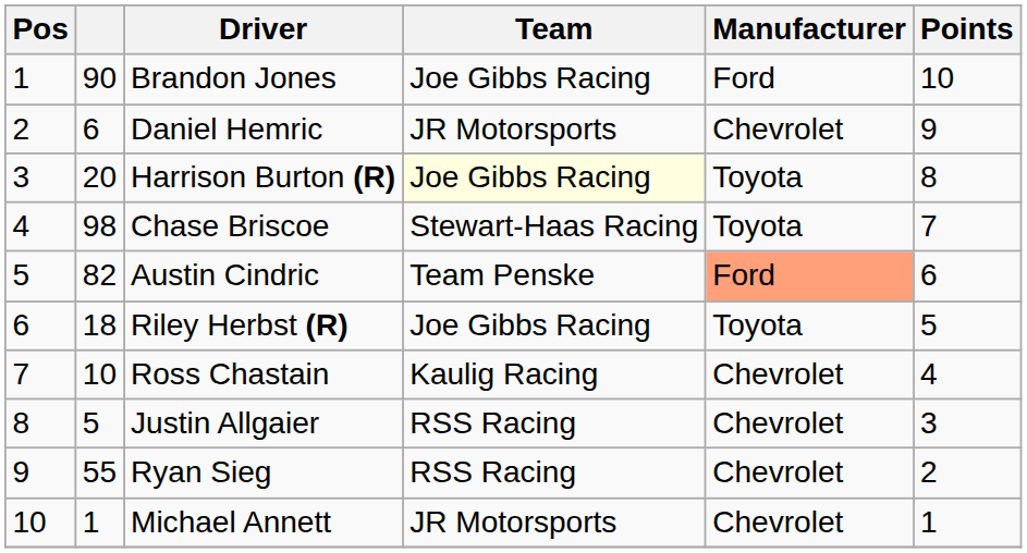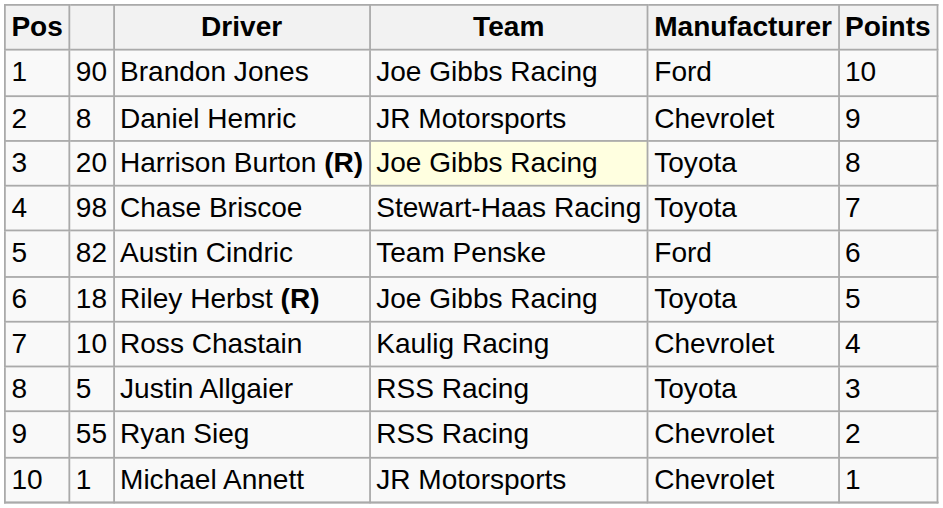 <table class="wikitable" style="font-size:98%">
 <tr>
 <th>Pos</th>
 <th></th>
 <th>Driver</th>
 <th>Team</th>
 <th>Manufacturer</th>
 <th>Points</th>
 </tr>
 <tr>
 <td>1</td>
 <td>90</td>
 <td>Brandon Jones</td>
 <td>Joe Gibbs Racing</td>
 <td>Ford</td>
 <td>10</td>
 </tr>
 <tr>
 <td>2</td>
-<td>6</td>
+<td>8</td>
 <td>Daniel Hemric</td>
 <td>JR Motorsports</td>
 <td>Chevrolet</td>
 <td>9</td>
 </tr>
 <tr>
 <td>3</td>
 <td>20</td>
 <td>Harrison Burton <strong>(R)</strong></td>
 <td style="background: lightyellow;">Joe Gibbs Racing</td>
 <td>Toyota</td>
 <td>8</td>
 </tr>
 <tr>
 <td>4</td>
 <td>98</td>
 <td>Chase Briscoe</td>
 <td>Stewart-Haas Racing</td>
 <td>Toyota</td>
 <td>7</td>
 </tr>
 <tr>
 <td>5</td>
 <td>82</td>
 <td>Austin Cindric</td>
 <td>Team Penske</td>
-<td style="background: lightsalmon;">Ford</td>
+<td>Ford</td>
 <td>6</td>
 </tr>
 <tr>
 <td>6</td>
 <td>18</td>
 <td>Riley Herbst <strong>(R)</strong></td>
 <td>Joe Gibbs Racing</td>
 <td>Toyota</td>
 <td>5</td>
 </tr>
 <tr>
 <td>7</td>
 <td>10</td>
 <td>Ross Chastain</td>
 <td>Kaulig Racing</td>
 <td>Chevrolet</td>
 <td>4</td>
 </tr>
 <tr>
 <td>8</td>
 <td>5</td>
 <td>Justin Allgaier</td>
 <td>RSS Racing</td>
-<td>Chevrolet</td>
+<td>Toyota</td>
 <td>3</td>
 </tr>
 <tr>
 <td>9</td>
 <td>55</td>
 <td>Ryan Sieg</td>
 <td>RSS Racing</td>
 <td>Chevrolet</td>
 <td>2</td>
 </tr>
 <tr>
 <td>10</td>
 <td>1</td>
 <td>Michael Annett</td>
 <td>JR Motorsports</td>
 <td>Chevrolet</td>
 <td>1</td>
 </tr>
 <tr>
 </tr>
 </table>
